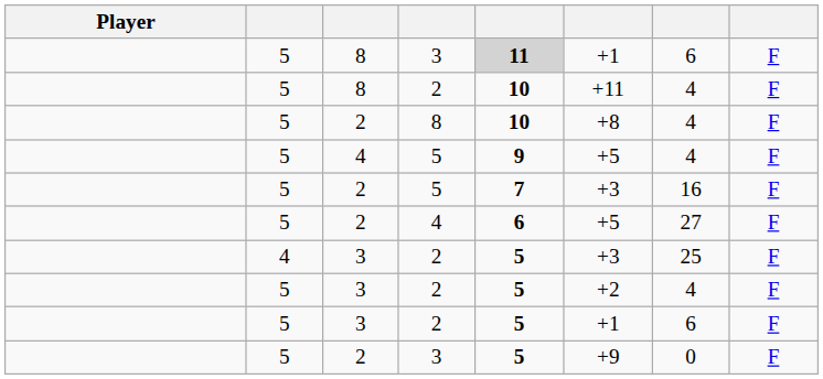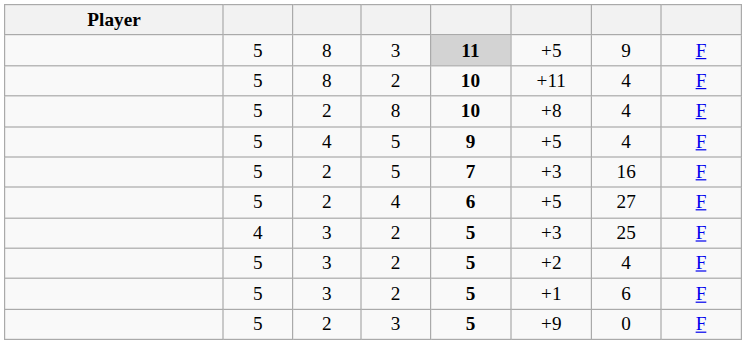 <table class="wikitable sortable" style="text-align:center;">
 <tr>
 <th width="175px">Player</th>
 <th width="50px"></th>
 <th width="50px"></th>
 <th width="50px"></th>
 <th width="60px"></th>
 <th width="60px"></th>
 <th width="50px"></th>
 <th width="60px"></th>
 </tr>
 <tr>
 <td align="left"> </td>
 <td>5</td>
 <td>8</td>
 <td>3</td>
 <td style="background: lightgrey;"><strong>11</strong></td>
-<td>+1</td>
-<td>6</td>
+<td>+5</td>
+<td>9</td>
 <td><a href='#'>F</a></td>
 </tr>
 <tr>
 <td align="left"> </td>
 <td>5</td>
 <td>8</td>
 <td>2</td>
 <td><strong>10</strong></td>
 <td>+11</td>
 <td>4</td>
 <td><a href='#'>F</a></td>
 </tr>
 <tr>
 <td align="left"> </td>
 <td>5</td>
 <td>2</td>
 <td>8</td>
 <td><strong>10</strong></td>
 <td>+8</td>
 <td>4</td>
 <td><a href='#'>F</a></td>
 </tr>
 <tr>
 <td align="left"> </td>
 <td>5</td>
 <td>4</td>
 <td>5</td>
 <td><strong>9</strong></td>
 <td>+5</td>
 <td>4</td>
 <td><a href='#'>F</a></td>
 </tr>
 <tr>
 <td align="left"> </td>
 <td>5</td>
 <td>2</td>
 <td>5</td>
 <td><strong>7</strong></td>
 <td>+3</td>
 <td>16</td>
 <td><a href='#'>F</a></td>
 </tr>
 <tr>
 <td align="left"> </td>
 <td>5</td>
 <td>2</td>
 <td>4</td>
 <td><strong>6</strong></td>
 <td>+5</td>
 <td>27</td>
 <td><a href='#'>F</a></td>
 </tr>
 <tr>
 <td align="left"> </td>
 <td>4</td>
 <td>3</td>
 <td>2</td>
 <td><strong>5</strong></td>
 <td>+3</td>
 <td>25</td>
 <td><a href='#'>F</a></td>
 </tr>
 <tr>
 <td align="left"> </td>
 <td>5</td>
 <td>3</td>
 <td>2</td>
 <td><strong>5</strong></td>
 <td>+2</td>
 <td>4</td>
 <td><a href='#'>F</a></td>
 </tr>
 <tr>
 <td align="left"> </td>
 <td>5</td>
 <td>3</td>
 <td>2</td>
 <td><strong>5</strong></td>
 <td>+1</td>
 <td>6</td>
 <td><a href='#'>F</a></td>
 </tr>
 <tr>
 <td align="left"> </td>
 <td>5</td>
 <td>2</td>
 <td>3</td>
 <td><strong>5</strong></td>
 <td>+9</td>
 <td>0</td>
 <td><a href='#'>F</a></td>
 </tr>
 </table>
